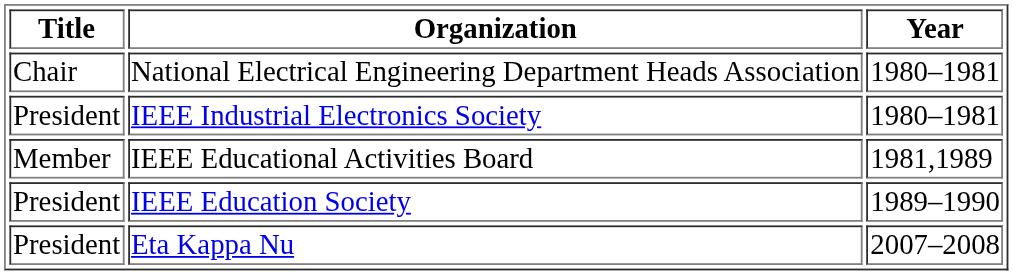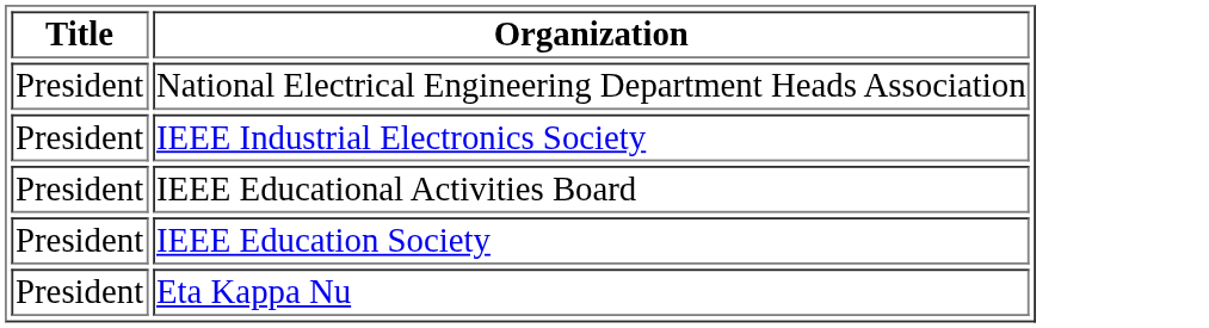 <table border="1">
 <tr>
 <th>Title</th>
 <th>Organization</th>
-<th>Year</th>
 </tr>
 <tr>
-<td>Chair</td>
+<td>President</td>
 <td>National Electrical Engineering Department Heads Association</td>
-<td>1980–1981</td>
 </tr>
 <tr>
 <td>President</td>
 <td><a href='#'>IEEE Industrial Electronics Society</a></td>
-<td>1980–1981</td>
 </tr>
 <tr>
-<td>Member</td>
+<td>President</td>
 <td>IEEE Educational Activities Board</td>
-<td>1981,1989</td>
 </tr>
 <tr>
 <td>President</td>
 <td><a href='#'>IEEE Education Society</a></td>
-<td>1989–1990</td>
 </tr>
 <tr>
 <td>President</td>
 <td><a href='#'>Eta Kappa Nu</a></td>
-<td>2007–2008</td>
 </tr>
 </table>
